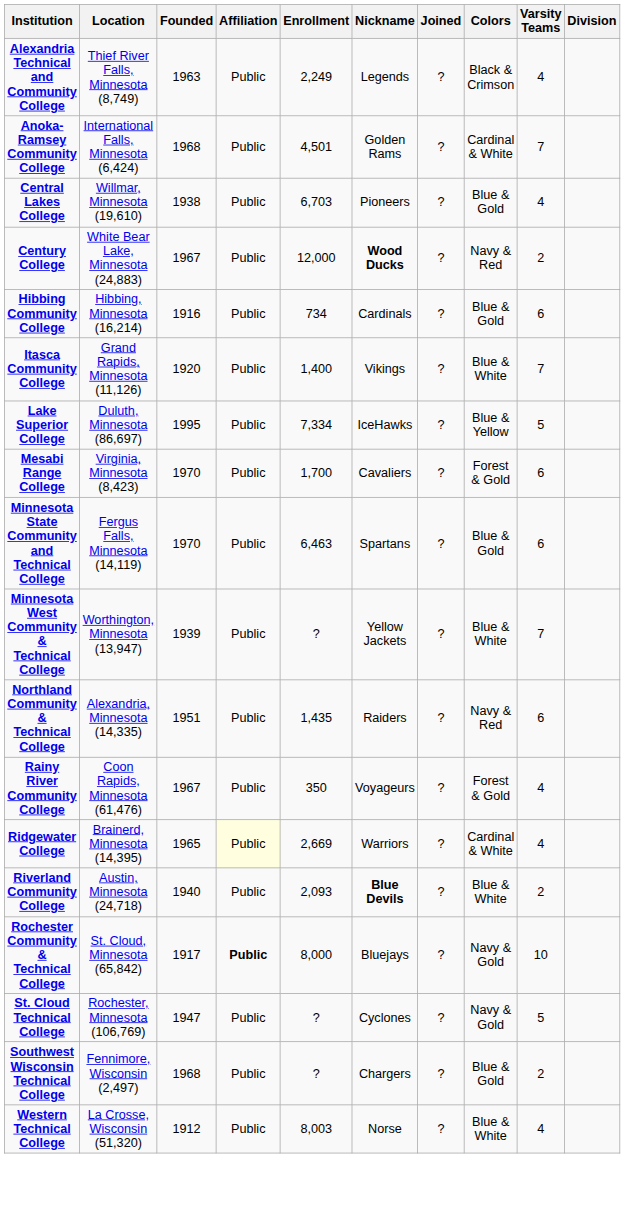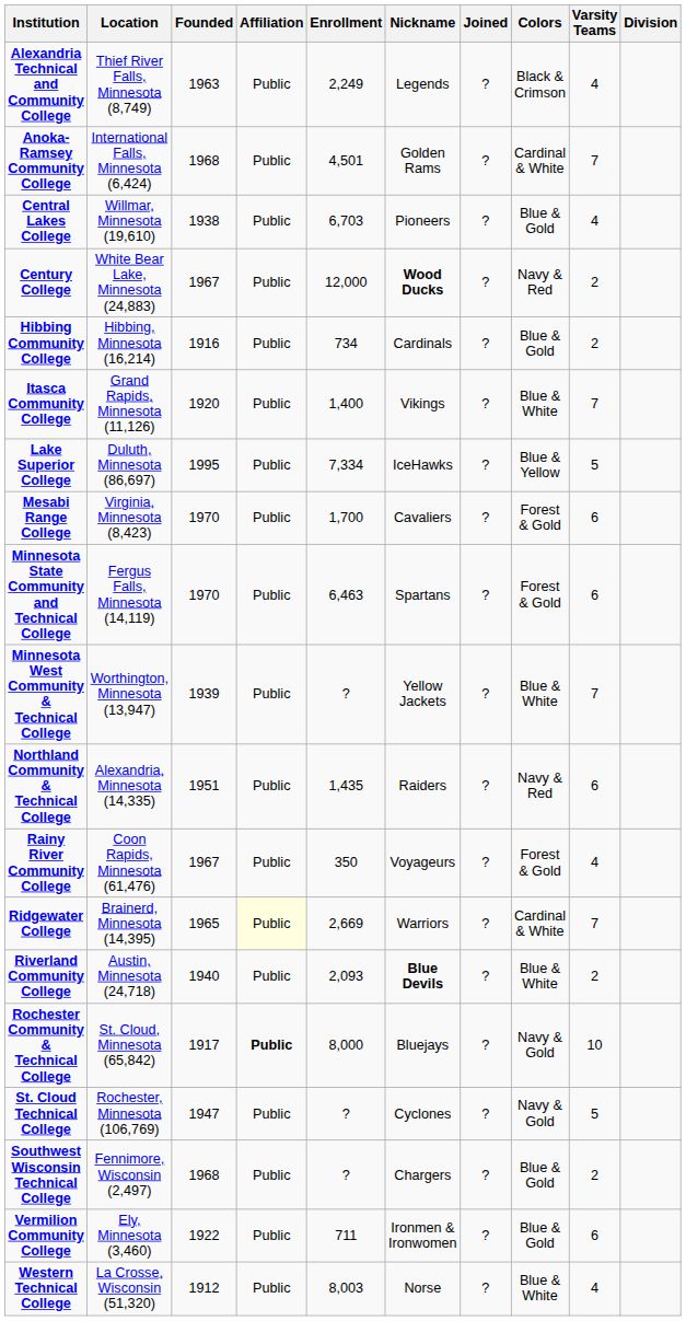 <table class="wikitable sortable" style="text-align:center;">
 <tr>
 <th>Institution</th>
 <th>Location<br></th>
 <th>Founded</th>
 <th>Affiliation</th>
 <th>Enrollment</th>
 <th>Nickname</th>
 <th>Joined</th>
 <th>Colors</th>
 <th>Varsity<br>Teams</th>
 <th>Division</th>
 </tr>
 <tr>
 <td><strong><a href='#'>Alexandria Technical and Community College</a></strong></td>
 <td><a href='#'>Thief River Falls, Minnesota</a><br>(8,749)</td>
 <td>1963</td>
 <td>Public</td>
 <td>2,249</td>
 <td>Legends</td>
 <td>?</td>
 <td>Black & Crimson</td>
 <td>4</td>
 <td></td>
 </tr>
 <tr>
 <td><strong><a href='#'>Anoka-Ramsey Community College</a></strong></td>
 <td><a href='#'>International Falls, Minnesota</a><br>(6,424)</td>
 <td>1968</td>
 <td>Public</td>
 <td>4,501</td>
 <td>Golden Rams</td>
 <td>?</td>
 <td>Cardinal & White</td>
 <td>7</td>
 <td></td>
 </tr>
 <tr>
 <td><strong><a href='#'>Central Lakes College</a></strong></td>
 <td><a href='#'>Willmar, Minnesota</a><br>(19,610)</td>
 <td>1938</td>
 <td>Public</td>
 <td>6,703</td>
 <td>Pioneers</td>
 <td>?</td>
 <td>Blue & Gold</td>
 <td>4</td>
 <td></td>
 </tr>
 <tr>
 <td><strong><a href='#'>Century College</a></strong></td>
 <td><a href='#'>White Bear Lake, Minnesota</a><br>(24,883)</td>
 <td>1967</td>
 <td>Public</td>
 <td>12,000</td>
 <td><strong>Wood Ducks</strong></td>
 <td>?</td>
 <td>Navy & Red</td>
 <td>2</td>
 <td></td>
 </tr>
 <tr>
 <td><strong><a href='#'>Hibbing Community College</a></strong></td>
 <td><a href='#'>Hibbing, Minnesota</a><br>(16,214)</td>
 <td>1916</td>
 <td>Public</td>
 <td>734</td>
 <td>Cardinals</td>
 <td>?</td>
 <td>Blue & Gold</td>
-<td>6</td>
+<td>2</td>
 <td></td>
 </tr>
 <tr>
 <td><strong><a href='#'>Itasca Community College</a></strong></td>
 <td><a href='#'>Grand Rapids, Minnesota</a><br>(11,126)</td>
 <td>1920</td>
 <td>Public</td>
 <td>1,400</td>
 <td>Vikings</td>
 <td>?</td>
 <td>Blue & White</td>
 <td>7</td>
 <td></td>
 </tr>
 <tr>
 <td><strong><a href='#'>Lake Superior College</a></strong></td>
 <td><a href='#'>Duluth, Minnesota</a><br>(86,697)</td>
 <td>1995</td>
 <td>Public</td>
 <td>7,334</td>
 <td>IceHawks</td>
 <td>?</td>
 <td>Blue & Yellow</td>
 <td>5</td>
 <td></td>
 </tr>
 <tr>
 <td><strong><a href='#'>Mesabi Range College</a></strong></td>
 <td><a href='#'>Virginia, Minnesota</a><br>(8,423)</td>
 <td>1970</td>
 <td>Public</td>
 <td>1,700</td>
 <td>Cavaliers</td>
 <td>?</td>
 <td>Forest & Gold</td>
 <td>6</td>
 <td></td>
 </tr>
 <tr>
 <td><strong><a href='#'>Minnesota State Community and Technical College</a></strong></td>
 <td><a href='#'>Fergus Falls, Minnesota</a><br>(14,119)</td>
 <td>1970</td>
 <td>Public</td>
 <td>6,463</td>
 <td>Spartans</td>
 <td>?</td>
-<td>Blue & Gold</td>
+<td>Forest & Gold</td>
 <td>6</td>
 <td></td>
 </tr>
 <tr>
 <td><strong><a href='#'>Minnesota West Community & Technical College</a></strong></td>
 <td><a href='#'>Worthington, Minnesota</a><br>(13,947)</td>
 <td>1939</td>
 <td>Public</td>
 <td>?</td>
 <td>Yellow Jackets</td>
 <td>?</td>
 <td>Blue & White</td>
 <td>7</td>
 <td></td>
 </tr>
 <tr>
 <td><strong><a href='#'>Northland Community & Technical College</a></strong></td>
 <td><a href='#'>Alexandria, Minnesota</a><br>(14,335)</td>
 <td>1951</td>
 <td>Public</td>
 <td>1,435</td>
 <td>Raiders</td>
 <td>?</td>
 <td>Navy & Red</td>
 <td>6</td>
 <td></td>
 </tr>
 <tr>
 <td><strong><a href='#'>Rainy River Community College</a></strong></td>
 <td><a href='#'>Coon Rapids, Minnesota</a><br>(61,476)</td>
 <td>1967</td>
 <td>Public</td>
 <td>350</td>
 <td>Voyageurs</td>
 <td>?</td>
 <td>Forest & Gold</td>
 <td>4</td>
 <td></td>
 </tr>
 <tr>
 <td><strong><a href='#'>Ridgewater College</a></strong></td>
 <td><a href='#'>Brainerd, Minnesota</a><br>(14,395)</td>
 <td>1965</td>
 <td style="background: lightyellow;">Public</td>
 <td>2,669</td>
 <td>Warriors</td>
 <td>?</td>
 <td>Cardinal & White</td>
-<td>4</td>
+<td>7</td>
 <td></td>
 </tr>
 <tr>
 <td><strong><a href='#'>Riverland Community College</a></strong></td>
 <td><a href='#'>Austin, Minnesota</a><br>(24,718)</td>
 <td>1940</td>
 <td>Public</td>
 <td>2,093</td>
 <td><strong>Blue Devils</strong></td>
 <td>?</td>
 <td>Blue & White</td>
 <td>2</td>
 <td></td>
 </tr>
 <tr>
 <td><strong><a href='#'>Rochester Community & Technical College</a></strong></td>
 <td><a href='#'>St. Cloud, Minnesota</a><br>(65,842)</td>
 <td>1917</td>
 <td><strong>Public</strong></td>
 <td>8,000</td>
 <td>Bluejays</td>
 <td>?</td>
 <td>Navy & Gold</td>
 <td>10</td>
 <td></td>
 </tr>
 <tr>
 <td><strong><a href='#'>St. Cloud Technical College</a></strong></td>
 <td><a href='#'>Rochester, Minnesota</a><br>(106,769)</td>
 <td>1947</td>
 <td>Public</td>
 <td>?</td>
 <td>Cyclones</td>
 <td>?</td>
 <td>Navy & Gold</td>
 <td>5</td>
 <td></td>
 </tr>
 <tr>
 <td><strong><a href='#'>Southwest Wisconsin Technical College</a></strong><br></td>
 <td><a href='#'>Fennimore, Wisconsin</a><br>(2,497)</td>
 <td>1968</td>
 <td>Public</td>
 <td>?</td>
 <td>Chargers</td>
 <td>?</td>
 <td>Blue & Gold</td>
 <td>2</td>
 <td></td>
 </tr>
 <tr>
+<td><strong><a href='#'>Vermilion Community College</a></strong></td>
+<td><a href='#'>Ely, Minnesota</a><br>(3,460)</td>
+<td>1922</td>
+<td>Public</td>
+<td>711</td>
+<td>Ironmen &<br>Ironwomen</td>
+<td>?</td>
+<td>Blue & Gold</td>
+<td>6</td>
+<td></td>
+</tr>
+<tr>
 <td><strong><a href='#'>Western Technical College</a></strong></td>
 <td><a href='#'>La Crosse, Wisconsin</a><br>(51,320)</td>
 <td>1912</td>
 <td>Public</td>
 <td>8,003</td>
 <td>Norse</td>
 <td>?</td>
 <td>Blue & White</td>
 <td>4</td>
 <td></td>
 </tr>
 </table>
